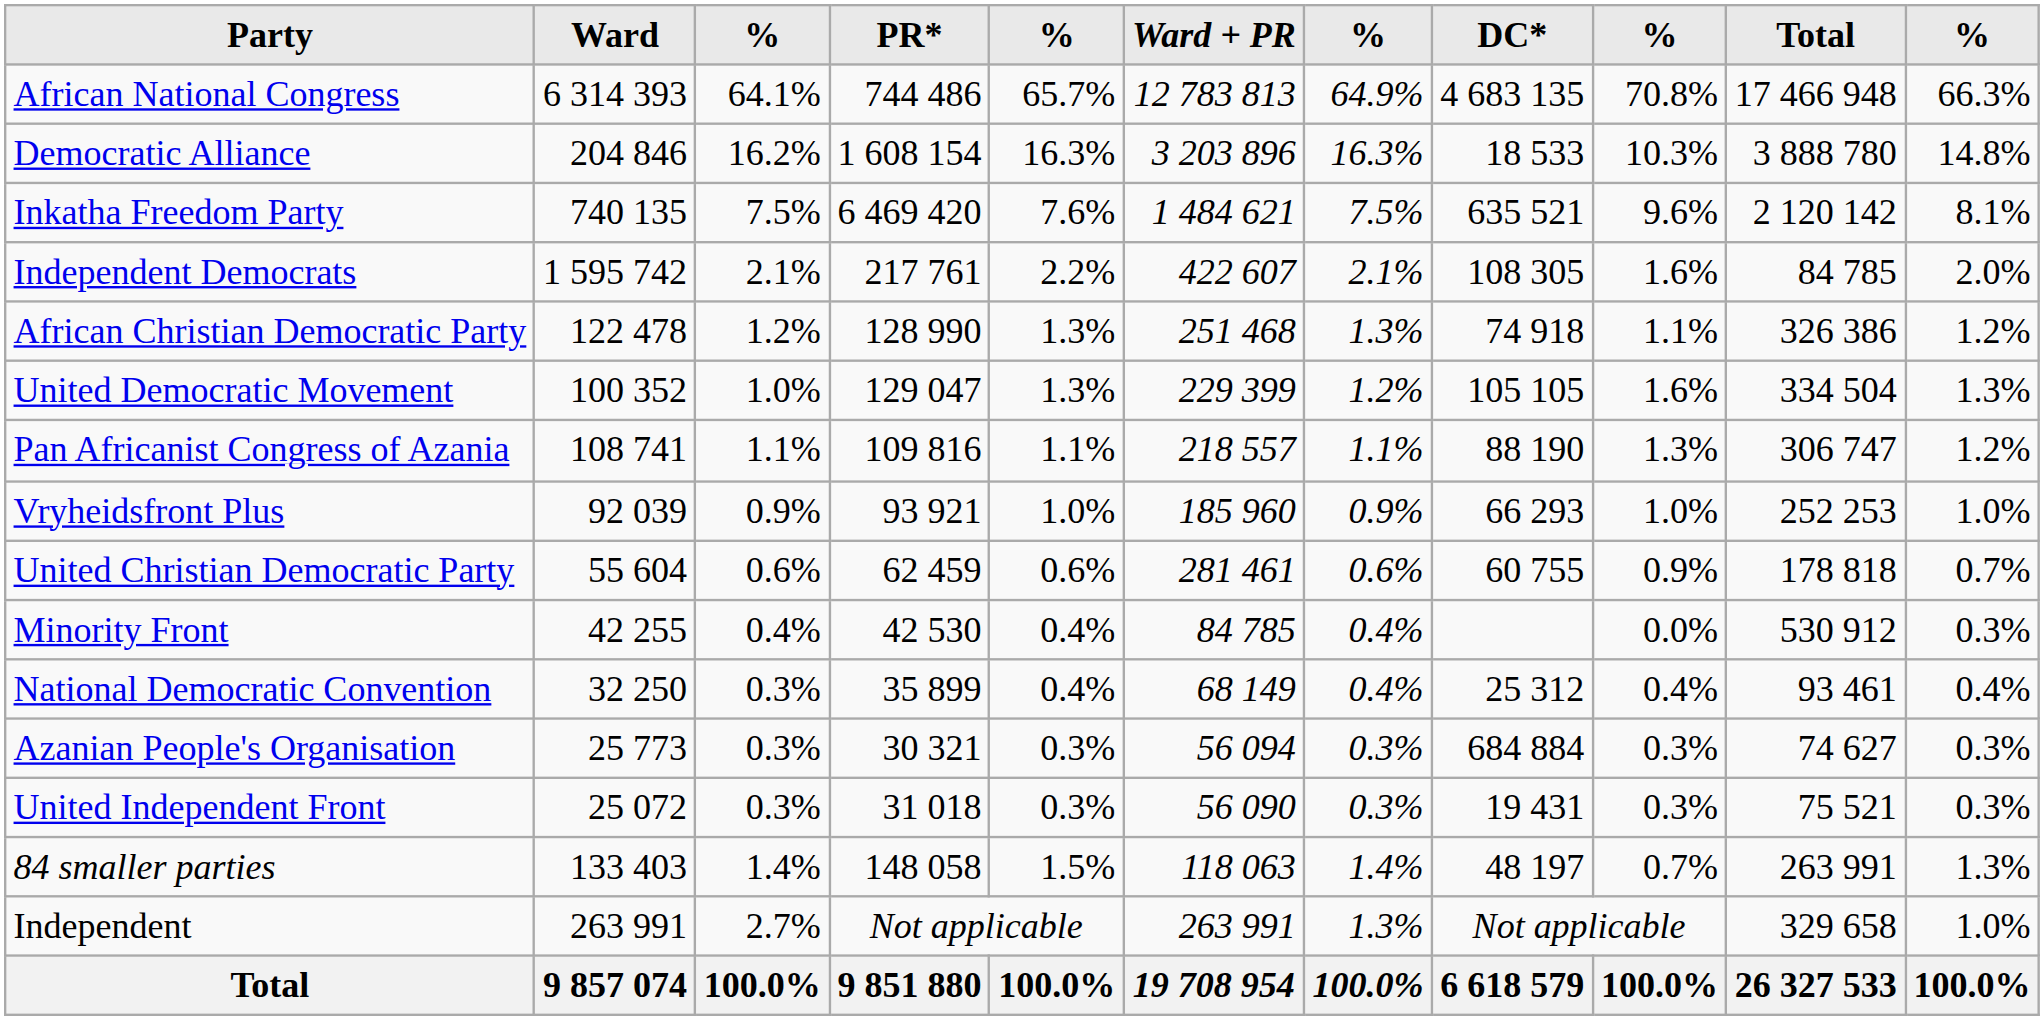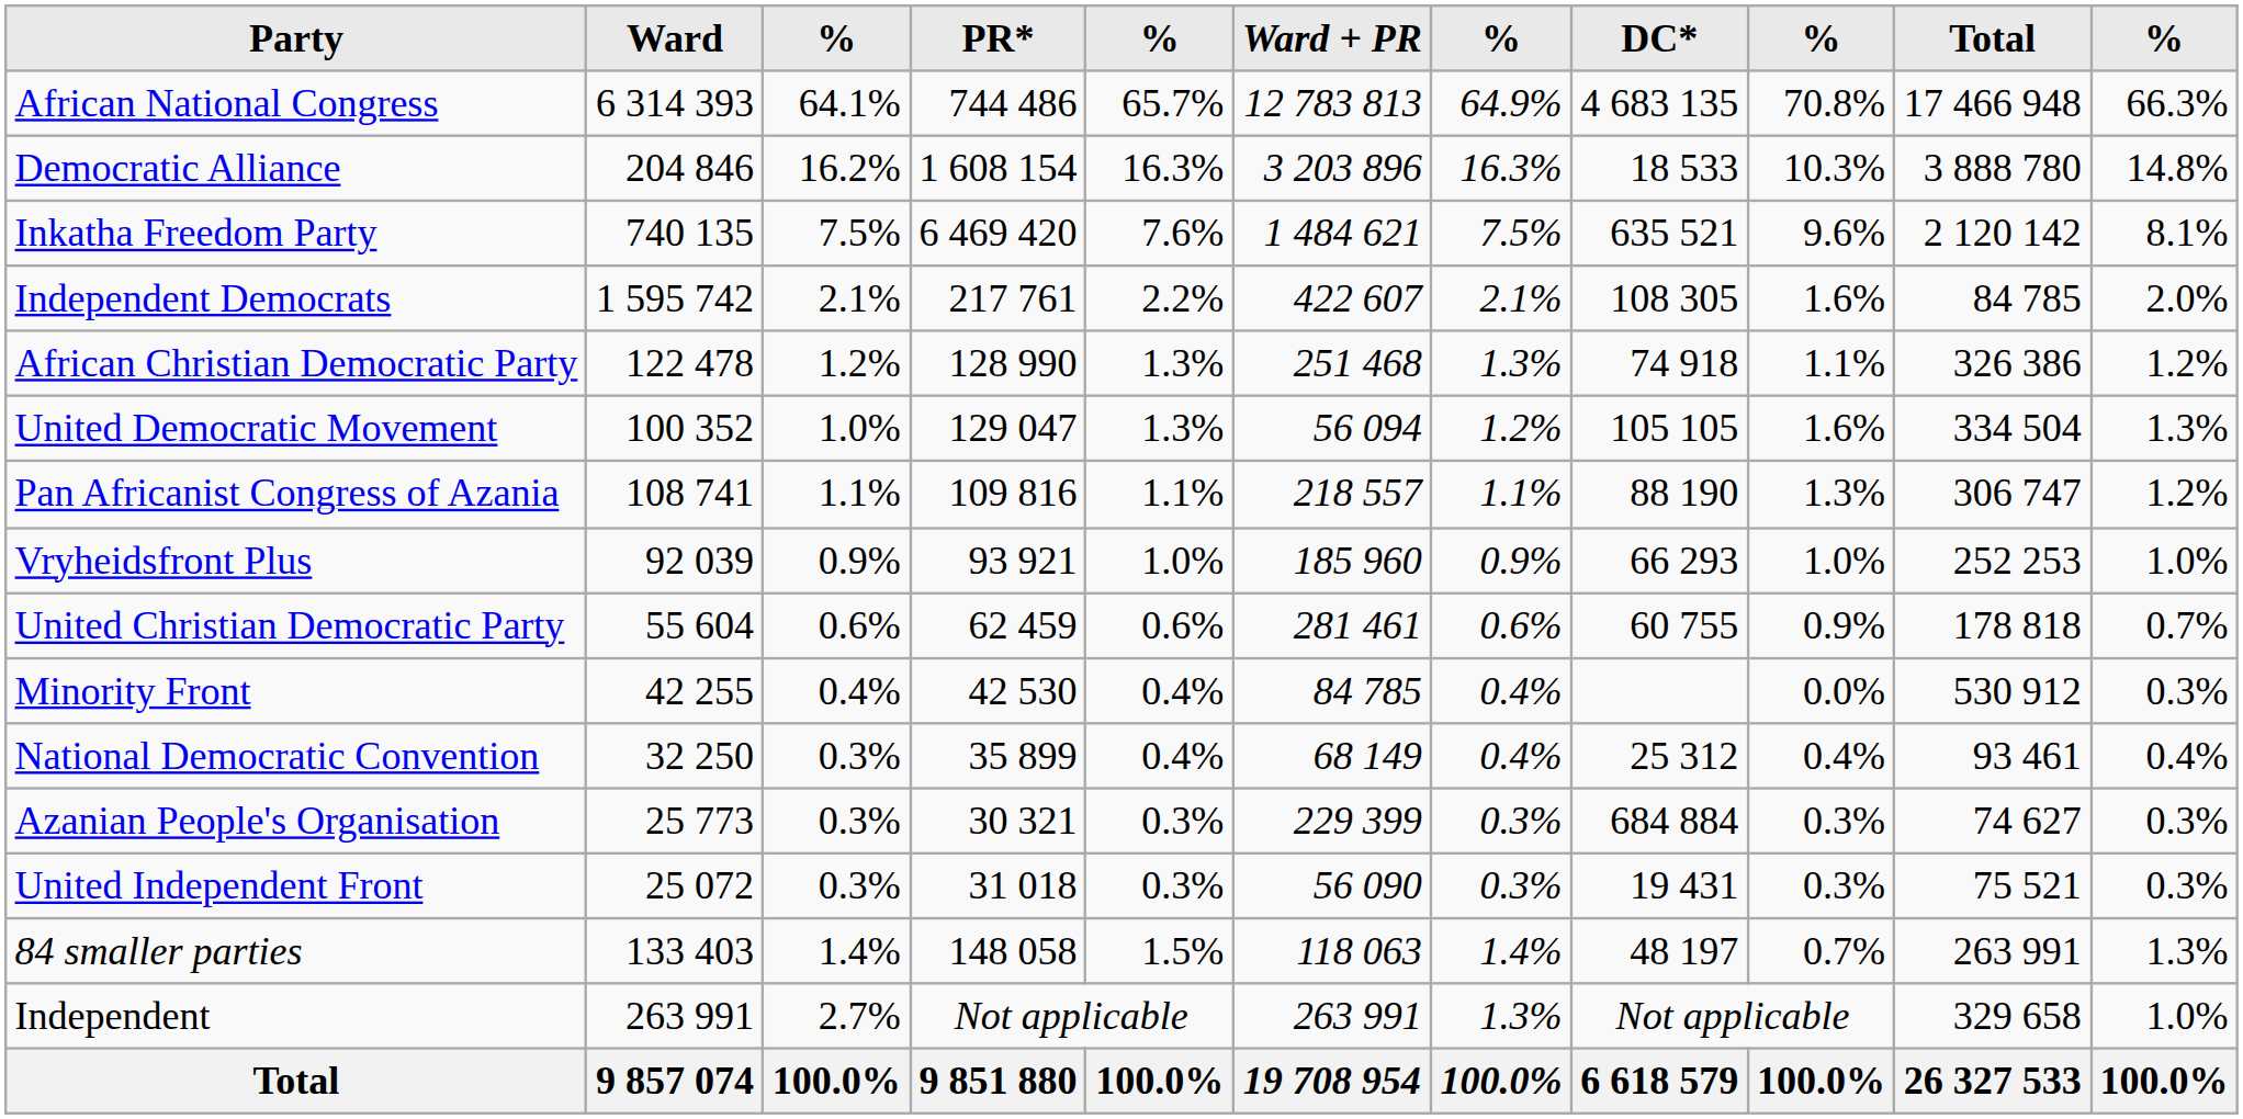 <table class="wikitable" style="font-size: 95%; text-align: right">
 <tr>
 <th style="background-color:#E9E9E9" align=left>Party</th>
 <th style="background-color:#E9E9E9" align=right>Ward</th>
 <th style="background-color:#E9E9E9" align=right>%</th>
 <th style="background-color:#E9E9E9" align=right>PR*</th>
 <th style="background-color:#E9E9E9" align=right>%</th>
 <th style="background-color:#E9E9E9" align=right><em>Ward + PR</em></th>
 <th style="background-color:#E9E9E9" align=right>%</th>
 <th style="background-color:#E9E9E9" align=right>DC*</th>
 <th style="background-color:#E9E9E9" align=right>%</th>
 <th style="background-color:#E9E9E9" align=right>Total</th>
 <th style="background-color:#E9E9E9" align=right>%</th>
 </tr>
 <tr>
 <td align=left><a href='#'>African National Congress</a></td>
 <td>6 314 393</td>
 <td>64.1%</td>
 <td>744 486</td>
 <td>65.7%</td>
 <td><em>12 783 813</em></td>
 <td><em>64.9%</em></td>
 <td>4 683 135</td>
 <td>70.8%</td>
 <td>17 466 948</td>
 <td>66.3%</td>
 </tr>
 <tr>
 <td align=left><a href='#'>Democratic Alliance</a></td>
 <td>204 846</td>
 <td>16.2%</td>
 <td>1 608 154</td>
 <td>16.3%</td>
 <td><em>3 203 896</em></td>
 <td><em>16.3%</em></td>
 <td>18 533</td>
 <td>10.3%</td>
 <td>3 888 780</td>
 <td>14.8%</td>
 </tr>
 <tr>
 <td align=left><a href='#'>Inkatha Freedom Party</a></td>
 <td>740 135</td>
 <td>7.5%</td>
 <td>6 469 420</td>
 <td>7.6%</td>
 <td><em>1 484 621</em></td>
 <td><em>7.5%</em></td>
 <td>635 521</td>
 <td>9.6%</td>
 <td>2 120 142</td>
 <td>8.1%</td>
 </tr>
 <tr>
 <td align=left><a href='#'>Independent Democrats</a></td>
 <td>1 595 742</td>
 <td>2.1%</td>
 <td>217 761</td>
 <td>2.2%</td>
 <td><em>422 607</em></td>
 <td><em>2.1%</em></td>
 <td>108 305</td>
 <td>1.6%</td>
 <td>84 785</td>
 <td>2.0%</td>
 </tr>
 <tr>
 <td align=left><a href='#'>African Christian Democratic Party</a></td>
 <td>122 478</td>
 <td>1.2%</td>
 <td>128 990</td>
 <td>1.3%</td>
 <td><em>251 468</em></td>
 <td><em>1.3%</em></td>
 <td>74 918</td>
 <td>1.1%</td>
 <td>326 386</td>
 <td>1.2%</td>
 </tr>
 <tr>
 <td align=left><a href='#'>United Democratic Movement</a></td>
 <td>100 352</td>
 <td>1.0%</td>
 <td>129 047</td>
 <td>1.3%</td>
-<td><em>229 399</em></td>
+<td><em>56 094</em></td>
 <td><em>1.2%</em></td>
 <td>105 105</td>
 <td>1.6%</td>
 <td>334 504</td>
 <td>1.3%</td>
 </tr>
 <tr>
 <td align=left><a href='#'>Pan Africanist Congress of Azania</a></td>
 <td>108 741</td>
 <td>1.1%</td>
 <td>109 816</td>
 <td>1.1%</td>
 <td><em>218 557</em></td>
 <td><em>1.1%</em></td>
 <td>88 190</td>
 <td>1.3%</td>
 <td>306 747</td>
 <td>1.2%</td>
 </tr>
 <tr>
 <td align=left><a href='#'>Vryheidsfront Plus</a></td>
 <td>92 039</td>
 <td>0.9%</td>
 <td>93 921</td>
 <td>1.0%</td>
 <td><em>185 960</em></td>
 <td><em>0.9%</em></td>
 <td>66 293</td>
 <td>1.0%</td>
 <td>252 253</td>
 <td>1.0%</td>
 </tr>
 <tr>
 <td align=left><a href='#'>United Christian Democratic Party</a></td>
 <td>55 604</td>
 <td>0.6%</td>
 <td>62 459</td>
 <td>0.6%</td>
 <td><em>281 461</em></td>
 <td><em>0.6%</em></td>
 <td>60 755</td>
 <td>0.9%</td>
 <td>178 818</td>
 <td>0.7%</td>
 </tr>
 <tr>
 <td align=left><a href='#'>Minority Front</a></td>
 <td>42 255</td>
 <td>0.4%</td>
 <td>42 530</td>
 <td>0.4%</td>
 <td><em>84 785</em></td>
 <td><em>0.4%</em></td>
 <td></td>
 <td>0.0%</td>
 <td>530 912</td>
 <td>0.3%</td>
 </tr>
 <tr>
 <td align=left><a href='#'>National Democratic Convention</a></td>
 <td>32 250</td>
 <td>0.3%</td>
 <td>35 899</td>
 <td>0.4%</td>
 <td><em>68 149</em></td>
 <td><em>0.4%</em></td>
 <td>25 312</td>
 <td>0.4%</td>
 <td>93 461</td>
 <td>0.4%</td>
 </tr>
 <tr>
 <td align=left><a href='#'>Azanian People's Organisation</a></td>
 <td>25 773</td>
 <td>0.3%</td>
 <td>30 321</td>
 <td>0.3%</td>
-<td><em>56 094</em></td>
+<td><em>229 399</em></td>
 <td><em>0.3%</em></td>
 <td>684 884</td>
 <td>0.3%</td>
 <td>74 627</td>
 <td>0.3%</td>
 </tr>
 <tr>
 <td align=left><a href='#'>United Independent Front</a></td>
 <td>25 072</td>
 <td>0.3%</td>
 <td>31 018</td>
 <td>0.3%</td>
 <td><em>56 090</em></td>
 <td><em>0.3%</em></td>
 <td>19 431</td>
 <td>0.3%</td>
 <td>75 521</td>
 <td>0.3%</td>
 </tr>
 <tr>
 <td align=left><em>84 smaller parties</em></td>
 <td>133 403</td>
 <td>1.4%</td>
 <td>148 058</td>
 <td>1.5%</td>
 <td><em>118 063</em></td>
 <td><em>1.4%</em></td>
 <td>48 197</td>
 <td>0.7%</td>
 <td>263 991</td>
 <td>1.3%</td>
 </tr>
 <tr>
 <td align=left>Independent</td>
 <td>263 991</td>
 <td>2.7%</td>
 <td colspan=2 align=center><em>Not applicable</em></td>
 <td><em>263 991</em></td>
 <td><em>1.3%</em></td>
 <td colspan=2 align=center><em>Not applicable</em></td>
 <td>329 658</td>
 <td>1.0%</td>
 </tr>
 <tr>
 <th align=left>Total</th>
 <th>9 857 074</th>
 <th>100.0%</th>
 <th>9 851 880</th>
 <th>100.0%</th>
 <th><em>19 708 954</em></th>
 <th><em>100.0%</em></th>
 <th>6 618 579</th>
 <th>100.0%</th>
 <th>26 327 533</th>
 <th>100.0%</th>
 </tr>
 </table>
